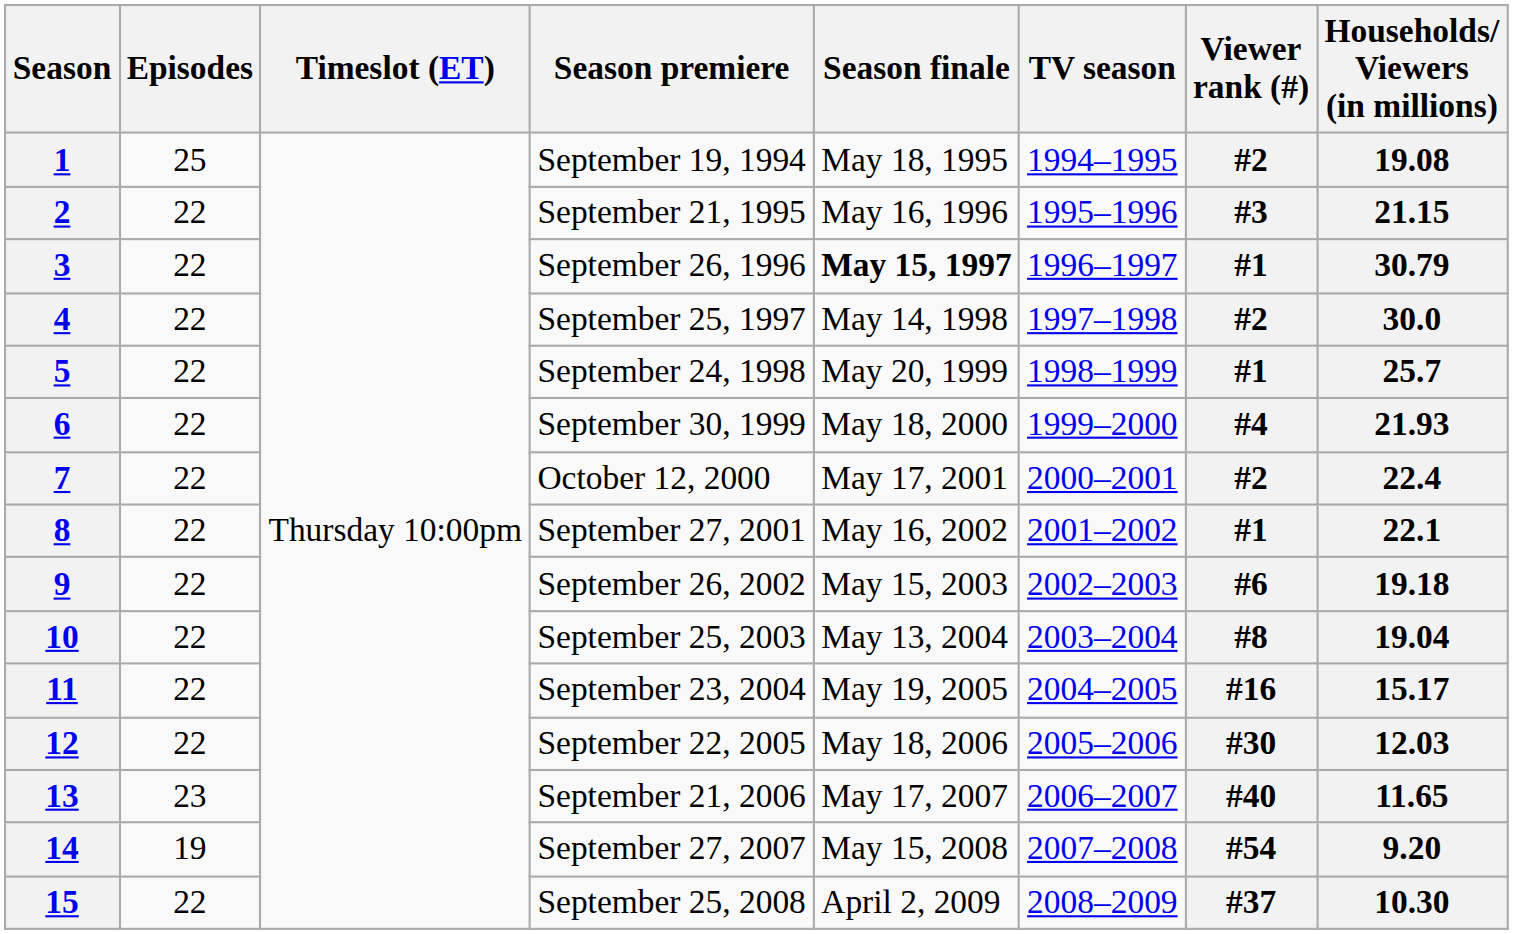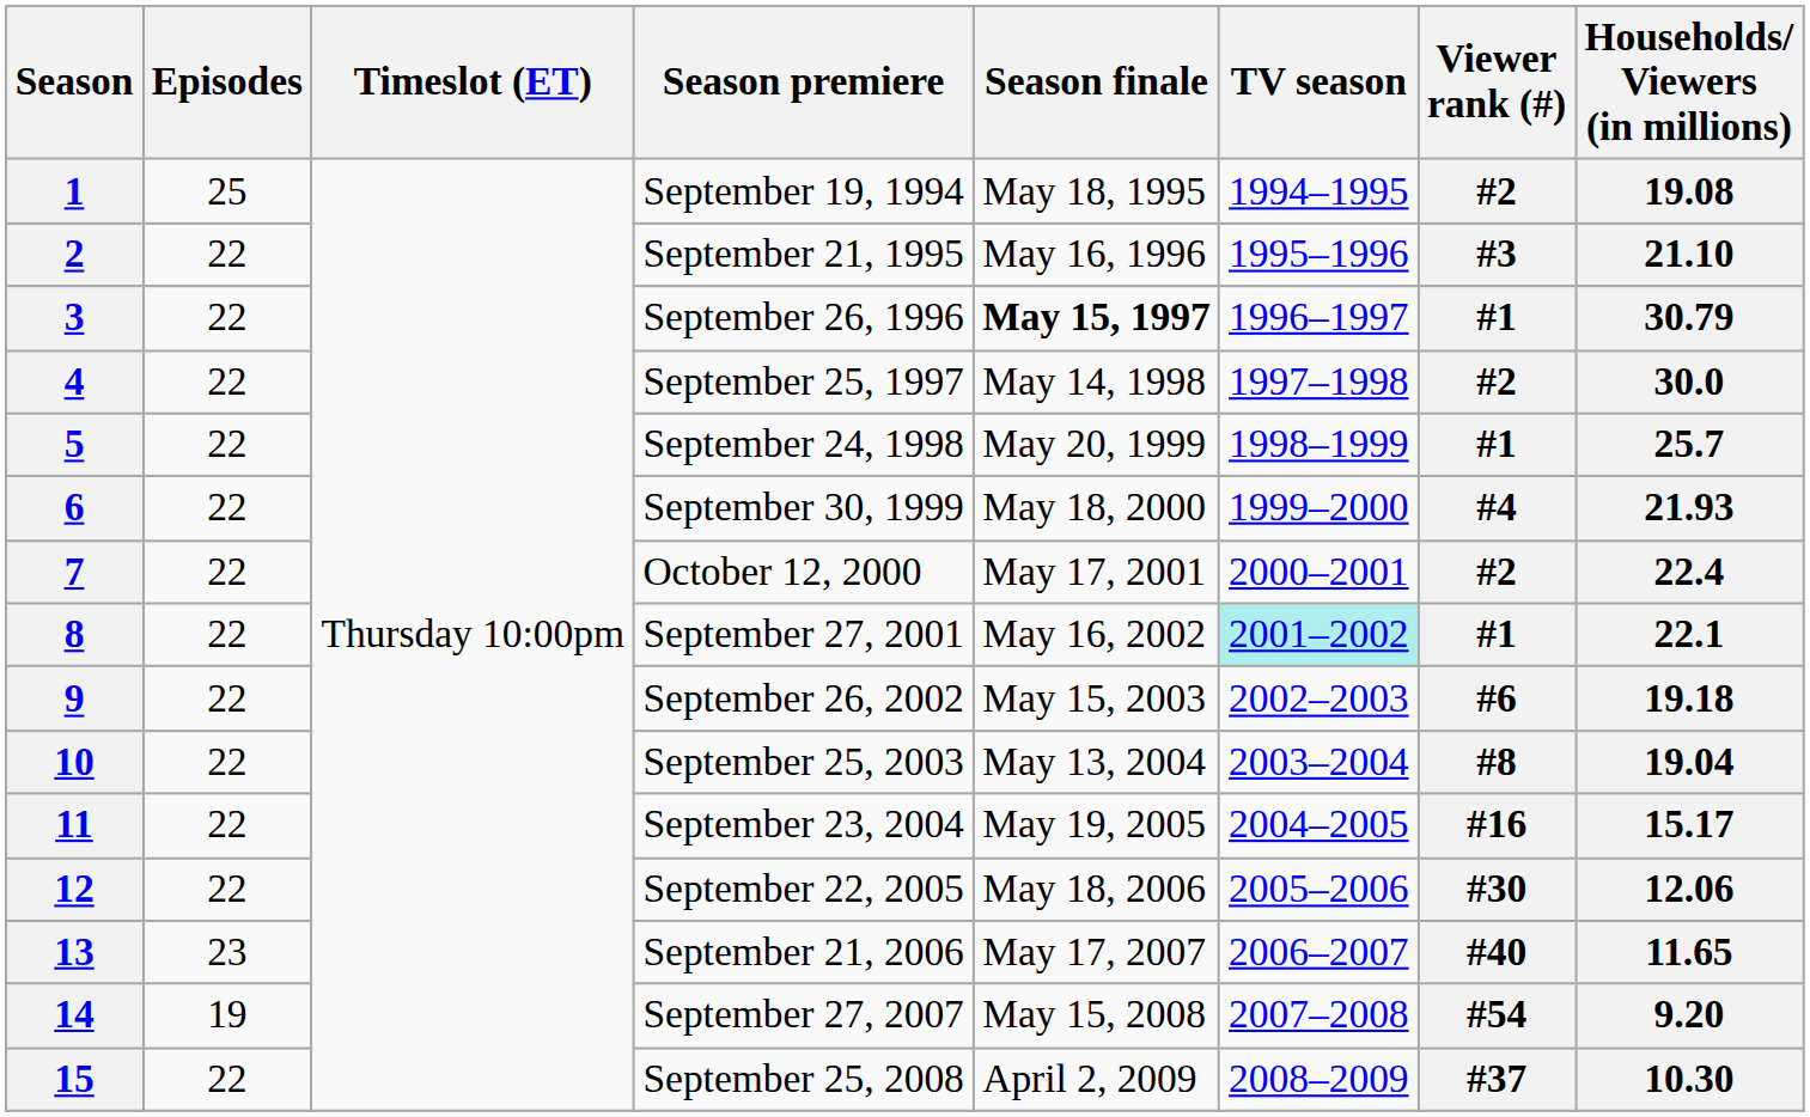 <table class="wikitable">
 <tr>
 <th>Season</th>
 <th>Episodes</th>
 <th>Timeslot (<a href='#'>ET</a>)</th>
 <th>Season premiere</th>
 <th>Season finale</th>
 <th>TV season</th>
 <th>Viewer<br>rank (#)</th>
 <th>Households/<br>Viewers<br>(in millions)</th>
 </tr>
 <tr>
 <th><a href='#'>1</a></th>
 <td style="text-align:center;">25</td>
 <td rowspan=15>Thursday 10:00pm</td>
 <td>September 19, 1994</td>
 <td>May 18, 1995</td>
 <td><a href='#'>1994–1995</a></td>
 <th style="text-align:center">#2</th>
 <th style="text-align:center">19.08</th>
 </tr>
 <tr>
 <th><a href='#'>2</a></th>
 <td style="text-align:center;">22</td>
 <td>September 21, 1995</td>
 <td>May 16, 1996</td>
 <td><a href='#'>1995–1996</a></td>
 <th style="text-align:center">#3</th>
-<th style="text-align:center">21.15</th>
+<th style="text-align:center">21.10</th>
 </tr>
 <tr>
 <th><a href='#'>3</a></th>
 <td style="text-align:center;">22</td>
 <td>September 26, 1996</td>
 <td><strong>May 15, 1997</strong></td>
 <td><a href='#'>1996–1997</a></td>
 <th style="text-align:center">#1</th>
 <th style="text-align:center">30.79</th>
 </tr>
 <tr>
 <th><a href='#'>4</a></th>
 <td style="text-align:center;">22</td>
 <td>September 25, 1997</td>
 <td>May 14, 1998</td>
 <td><a href='#'>1997–1998</a></td>
 <th style="text-align:center">#2</th>
 <th style="text-align:center">30.0</th>
 </tr>
 <tr>
 <th><a href='#'>5</a></th>
 <td style="text-align:center;">22</td>
 <td>September 24, 1998</td>
 <td>May 20, 1999</td>
 <td><a href='#'>1998–1999</a></td>
 <th style="text-align:center">#1</th>
 <th style="text-align:center">25.7</th>
 </tr>
 <tr>
 <th><a href='#'>6</a></th>
 <td style="text-align:center;">22</td>
 <td>September 30, 1999</td>
 <td>May 18, 2000</td>
 <td><a href='#'>1999–2000</a></td>
 <th style="text-align:center">#4</th>
 <th style="text-align:center">21.93</th>
 </tr>
 <tr>
 <th><a href='#'>7</a></th>
 <td style="text-align:center;">22</td>
 <td>October 12, 2000</td>
 <td>May 17, 2001</td>
 <td><a href='#'>2000–2001</a></td>
 <th style="text-align:center">#2</th>
 <th style="text-align:center">22.4</th>
 </tr>
 <tr>
 <th><a href='#'>8</a></th>
 <td style="text-align:center;">22</td>
 <td>September 27, 2001</td>
 <td>May 16, 2002</td>
-<td><a href='#'>2001–2002</a></td>
+<td style="background: paleturquoise;"><a href='#'>2001–2002</a></td>
 <th style="text-align:center">#1</th>
 <th style="text-align:center">22.1</th>
 </tr>
 <tr>
 <th><a href='#'>9</a></th>
 <td style="text-align:center;">22</td>
 <td>September 26, 2002</td>
 <td>May 15, 2003</td>
 <td><a href='#'>2002–2003</a></td>
 <th style="text-align:center">#6</th>
 <th style="text-align:center">19.18</th>
 </tr>
 <tr>
 <th><a href='#'>10</a></th>
 <td style="text-align:center;">22</td>
 <td>September 25, 2003</td>
 <td>May 13, 2004</td>
 <td><a href='#'>2003–2004</a></td>
 <th style="text-align:center">#8</th>
 <th style="text-align:center">19.04</th>
 </tr>
 <tr>
 <th><a href='#'>11</a></th>
 <td style="text-align:center;">22</td>
 <td>September 23, 2004</td>
 <td>May 19, 2005</td>
 <td><a href='#'>2004–2005</a></td>
 <th style="text-align:center">#16</th>
 <th style="text-align:center">15.17</th>
 </tr>
 <tr>
 <th><a href='#'>12</a></th>
 <td style="text-align:center;">22</td>
 <td>September 22, 2005</td>
 <td>May 18, 2006</td>
 <td><a href='#'>2005–2006</a></td>
 <th style="text-align:center">#30</th>
-<th style="text-align:center">12.03</th>
+<th style="text-align:center">12.06</th>
 </tr>
 <tr>
 <th><a href='#'>13</a></th>
 <td style="text-align:center;">23</td>
 <td>September 21, 2006</td>
 <td>May 17, 2007</td>
 <td><a href='#'>2006–2007</a></td>
 <th style="text-align:center">#40</th>
 <th style="text-align:center">11.65</th>
 </tr>
 <tr>
 <th><a href='#'>14</a></th>
 <td style="text-align:center;">19</td>
 <td>September 27, 2007</td>
 <td>May 15, 2008</td>
 <td><a href='#'>2007–2008</a></td>
 <th style="text-align:center">#54</th>
 <th style="text-align:center">9.20</th>
 </tr>
 <tr>
 <th><a href='#'>15</a></th>
 <td style="text-align:center;">22</td>
 <td>September 25, 2008</td>
 <td>April 2, 2009</td>
 <td><a href='#'>2008–2009</a></td>
 <th style="text-align:center">#37</th>
 <th style="text-align:center">10.30</th>
 </tr>
 </table>
